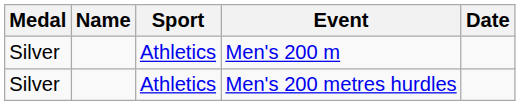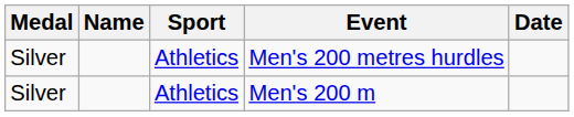 <table class="wikitable sortable">
 <tr>
 <th>Medal</th>
 <th>Name</th>
 <th>Sport</th>
 <th>Event</th>
 <th>Date</th>
 </tr>
 <tr>
 <td> Silver</td>
 <td></td>
 <td><a href='#'>Athletics</a></td>
-<td><a href='#'>Men's 200 m</a></td>
+<td><a href='#'>Men's 200 metres hurdles</a></td>
 <td></td>
 </tr>
 <tr>
 <td> Silver</td>
 <td></td>
 <td><a href='#'>Athletics</a></td>
-<td><a href='#'>Men's 200 metres hurdles</a></td>
+<td><a href='#'>Men's 200 m</a></td>
 <td></td>
 </tr>
 </table>
